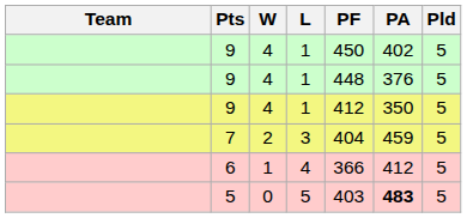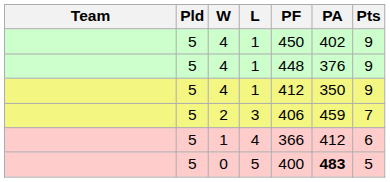 <table class="wikitable" style="text-align:center;">
 <tr>
 <th width=170>Team</th>
-<th width=25>Pts</th>
+<th width=25>Pld</th>
 <th width=25>W</th>
 <th width=25>L</th>
 <th width=35>PF</th>
 <th width=35>PA</th>
-<th width=25>Pld</th>
+<th width=25>Pts</th>
 </tr>
 <tr bgcolor=#ccffcc>
 <td align="left"></td>
-<td>9</td>
+<td>5</td>
 <td>4</td>
 <td>1</td>
 <td>450</td>
 <td>402</td>
-<td>5</td>
+<td>9</td>
 </tr>
 <tr bgcolor=#ccffcc>
 <td align="left"></td>
-<td>9</td>
+<td>5</td>
 <td>4</td>
 <td>1</td>
 <td>448</td>
 <td>376</td>
-<td>5</td>
+<td>9</td>
 </tr>
 <tr bgcolor=#F3F781>
 <td align="left"></td>
-<td>9</td>
+<td>5</td>
 <td>4</td>
 <td>1</td>
 <td>412</td>
 <td>350</td>
-<td>5</td>
+<td>9</td>
 </tr>
 <tr bgcolor=#F3F781>
 <td align="left"></td>
-<td>7</td>
+<td>5</td>
 <td>2</td>
 <td>3</td>
-<td>404</td>
+<td>406</td>
 <td>459</td>
-<td>5</td>
+<td>7</td>
 </tr>
 <tr bgcolor=#ffcccc>
 <td align="left"></td>
-<td>6</td>
+<td>5</td>
 <td>1</td>
 <td>4</td>
 <td>366</td>
 <td>412</td>
-<td>5</td>
+<td>6</td>
 </tr>
 <tr bgcolor=#ffcccc>
 <td align="left"></td>
 <td>5</td>
 <td>0</td>
 <td>5</td>
-<td>403</td>
+<td>400</td>
 <td><strong>483</strong></td>
 <td>5</td>
 </tr>
 </table>
